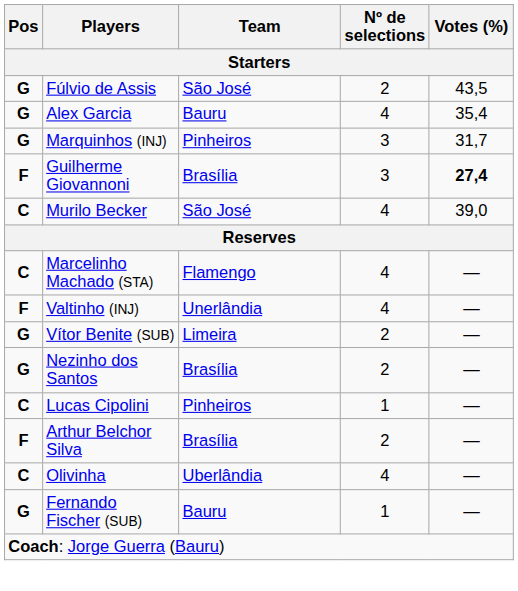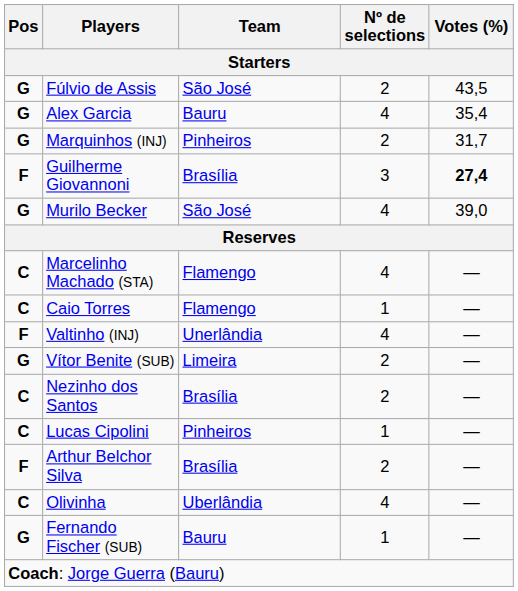 <table class="wikitable" style="text-align:center">
 <tr>
 <th scope="col" width="25px">Pos</th>
 <th scope="col" width="125px">Players</th>
 <th scope="col" width="150px">Team</th>
 <th scope="col" width="75px">Nº de selections</th>
 <th scope="col" width="75px">Votes (%)</th>
 </tr>
 <tr>
 <th scope="col" colspan="5">Starters</th>
 </tr>
 <tr>
 <td><strong>G</strong></td>
 <td style="text-align:left"><a href='#'>Fúlvio de Assis</a></td>
 <td style="text-align:left"><a href='#'>São José</a></td>
 <td>2</td>
 <td>43,5 </td>
 </tr>
 <tr>
 <td><strong>G</strong></td>
 <td style="text-align:left"><a href='#'>Alex Garcia</a></td>
 <td style="text-align:left"><a href='#'>Bauru</a></td>
 <td>4</td>
 <td>35,4</td>
 </tr>
 <tr>
 <td><strong>G</strong></td>
 <td style="text-align:left"><a href='#'>Marquinhos</a> <small>(INJ)</small></td>
 <td style="text-align:left"><a href='#'>Pinheiros</a></td>
-<td>3</td>
+<td>2</td>
 <td>31,7</td>
 </tr>
 <tr>
 <td><strong>F</strong></td>
 <td style="text-align:left"><a href='#'>Guilherme Giovannoni</a></td>
 <td style="text-align:left"><a href='#'>Brasília</a></td>
 <td>3</td>
 <td><strong>27,4</strong></td>
 </tr>
 <tr>
-<td><strong>C</strong></td>
+<td><strong>G</strong></td>
 <td style="text-align:left"><a href='#'>Murilo Becker</a></td>
 <td style="text-align:left"><a href='#'>São José</a></td>
 <td>4</td>
 <td>39,0</td>
 </tr>
 <tr>
 <th scope="col" colspan="5">Reserves</th>
 </tr>
 <tr>
 <td><strong>C</strong></td>
 <td style="text-align:left"><a href='#'>Marcelinho Machado</a> <small>(STA)</small></td>
 <td style="text-align:left"><a href='#'>Flamengo</a></td>
 <td>4</td>
+<td>—</td>
+</tr>
+<tr>
+<td><strong>C</strong></td>
+<td style="text-align:left"><a href='#'>Caio Torres</a></td>
+<td style="text-align:left"><a href='#'>Flamengo</a></td>
+<td>1</td>
 <td>—</td>
 </tr>
 <tr>
 <td><strong>F</strong></td>
 <td style="text-align:left"><a href='#'>Valtinho</a> <small>(INJ)</small></td>
 <td style="text-align:left"><a href='#'>Unerlândia</a></td>
 <td>4</td>
 <td>—</td>
 </tr>
 <tr>
 <td><strong>G</strong></td>
 <td style="text-align:left"><a href='#'>Vítor Benite</a> <small>(SUB)</small></td>
 <td style="text-align:left"><a href='#'>Limeira</a></td>
 <td>2</td>
 <td>—</td>
 </tr>
 <tr>
-<td><strong>G</strong></td>
+<td><strong>C</strong></td>
 <td style="text-align:left"><a href='#'>Nezinho dos Santos</a></td>
 <td style="text-align:left"><a href='#'>Brasília</a></td>
 <td>2</td>
 <td>—</td>
 </tr>
 <tr>
 <td><strong>C</strong></td>
 <td style="text-align:left"><a href='#'>Lucas Cipolini</a></td>
 <td style="text-align:left"><a href='#'>Pinheiros</a></td>
 <td>1</td>
 <td>—</td>
 </tr>
 <tr>
 <td><strong>F</strong></td>
 <td style="text-align:left"><a href='#'>Arthur Belchor Silva</a></td>
 <td style="text-align:left"><a href='#'>Brasília</a></td>
 <td>2</td>
 <td>—</td>
 </tr>
 <tr>
 <td><strong>C</strong></td>
 <td style="text-align:left"><a href='#'>Olivinha</a></td>
 <td style="text-align:left"><a href='#'>Uberlândia</a></td>
 <td>4</td>
 <td>—</td>
 </tr>
 <tr>
 <td><strong>G</strong></td>
 <td style="text-align:left"><a href='#'>Fernando Fischer</a> <small>(SUB)</small></td>
 <td style="text-align:left"><a href='#'>Bauru</a></td>
 <td>1</td>
 <td>—</td>
 </tr>
 <tr>
 <td style="text-align:left" colspan="5"><strong>Coach</strong>: <a href='#'>Jorge Guerra</a> (<a href='#'>Bauru</a>)</td>
 </tr>
 </table>
